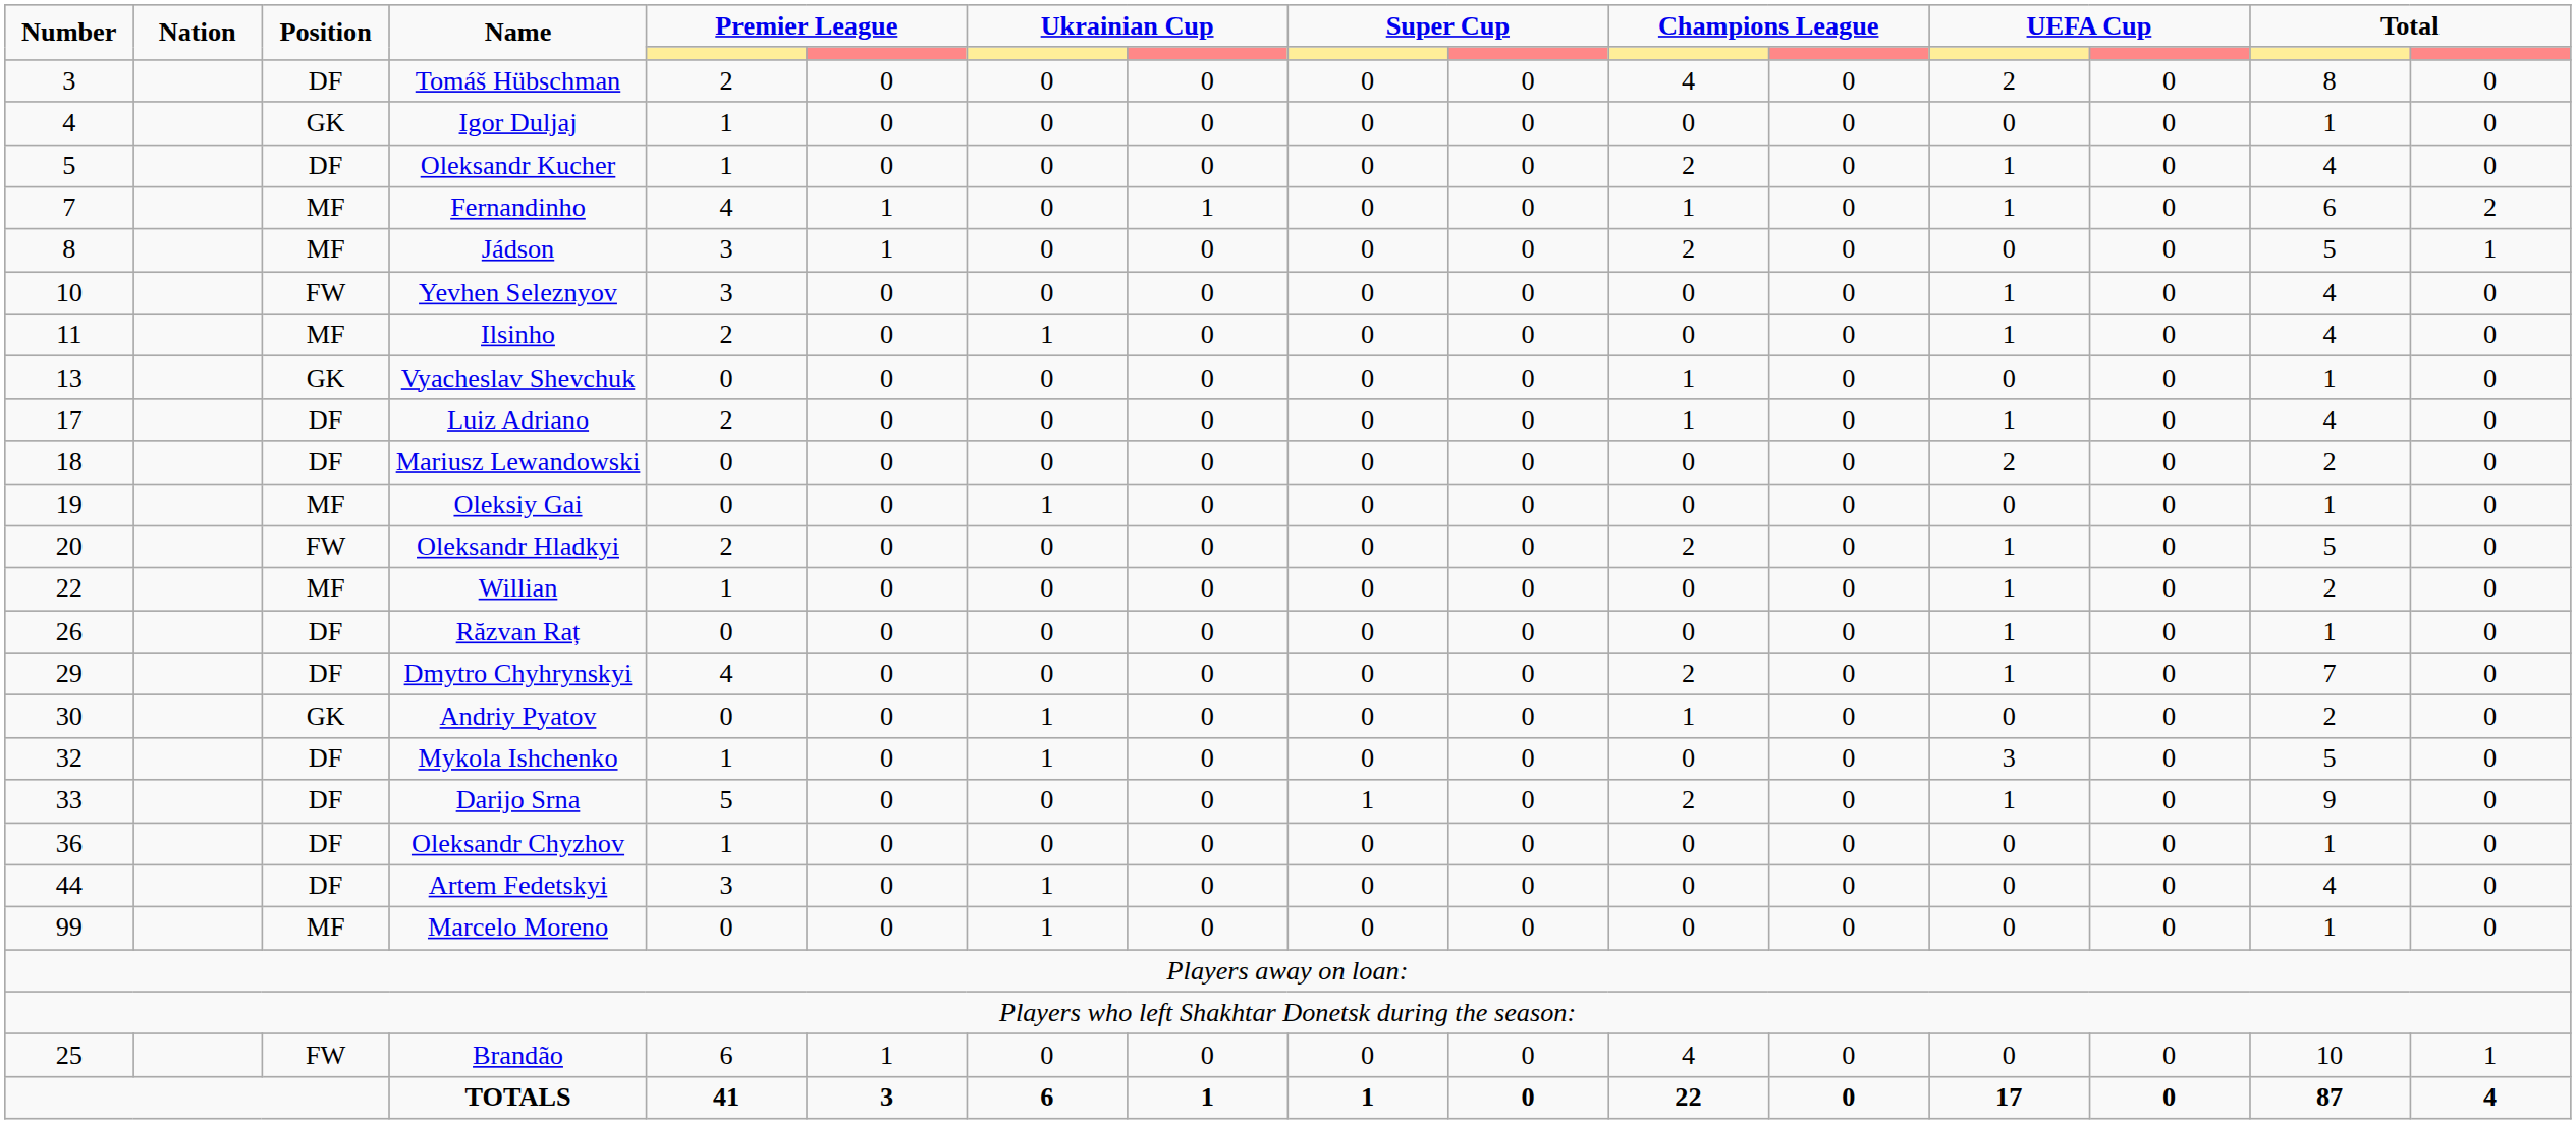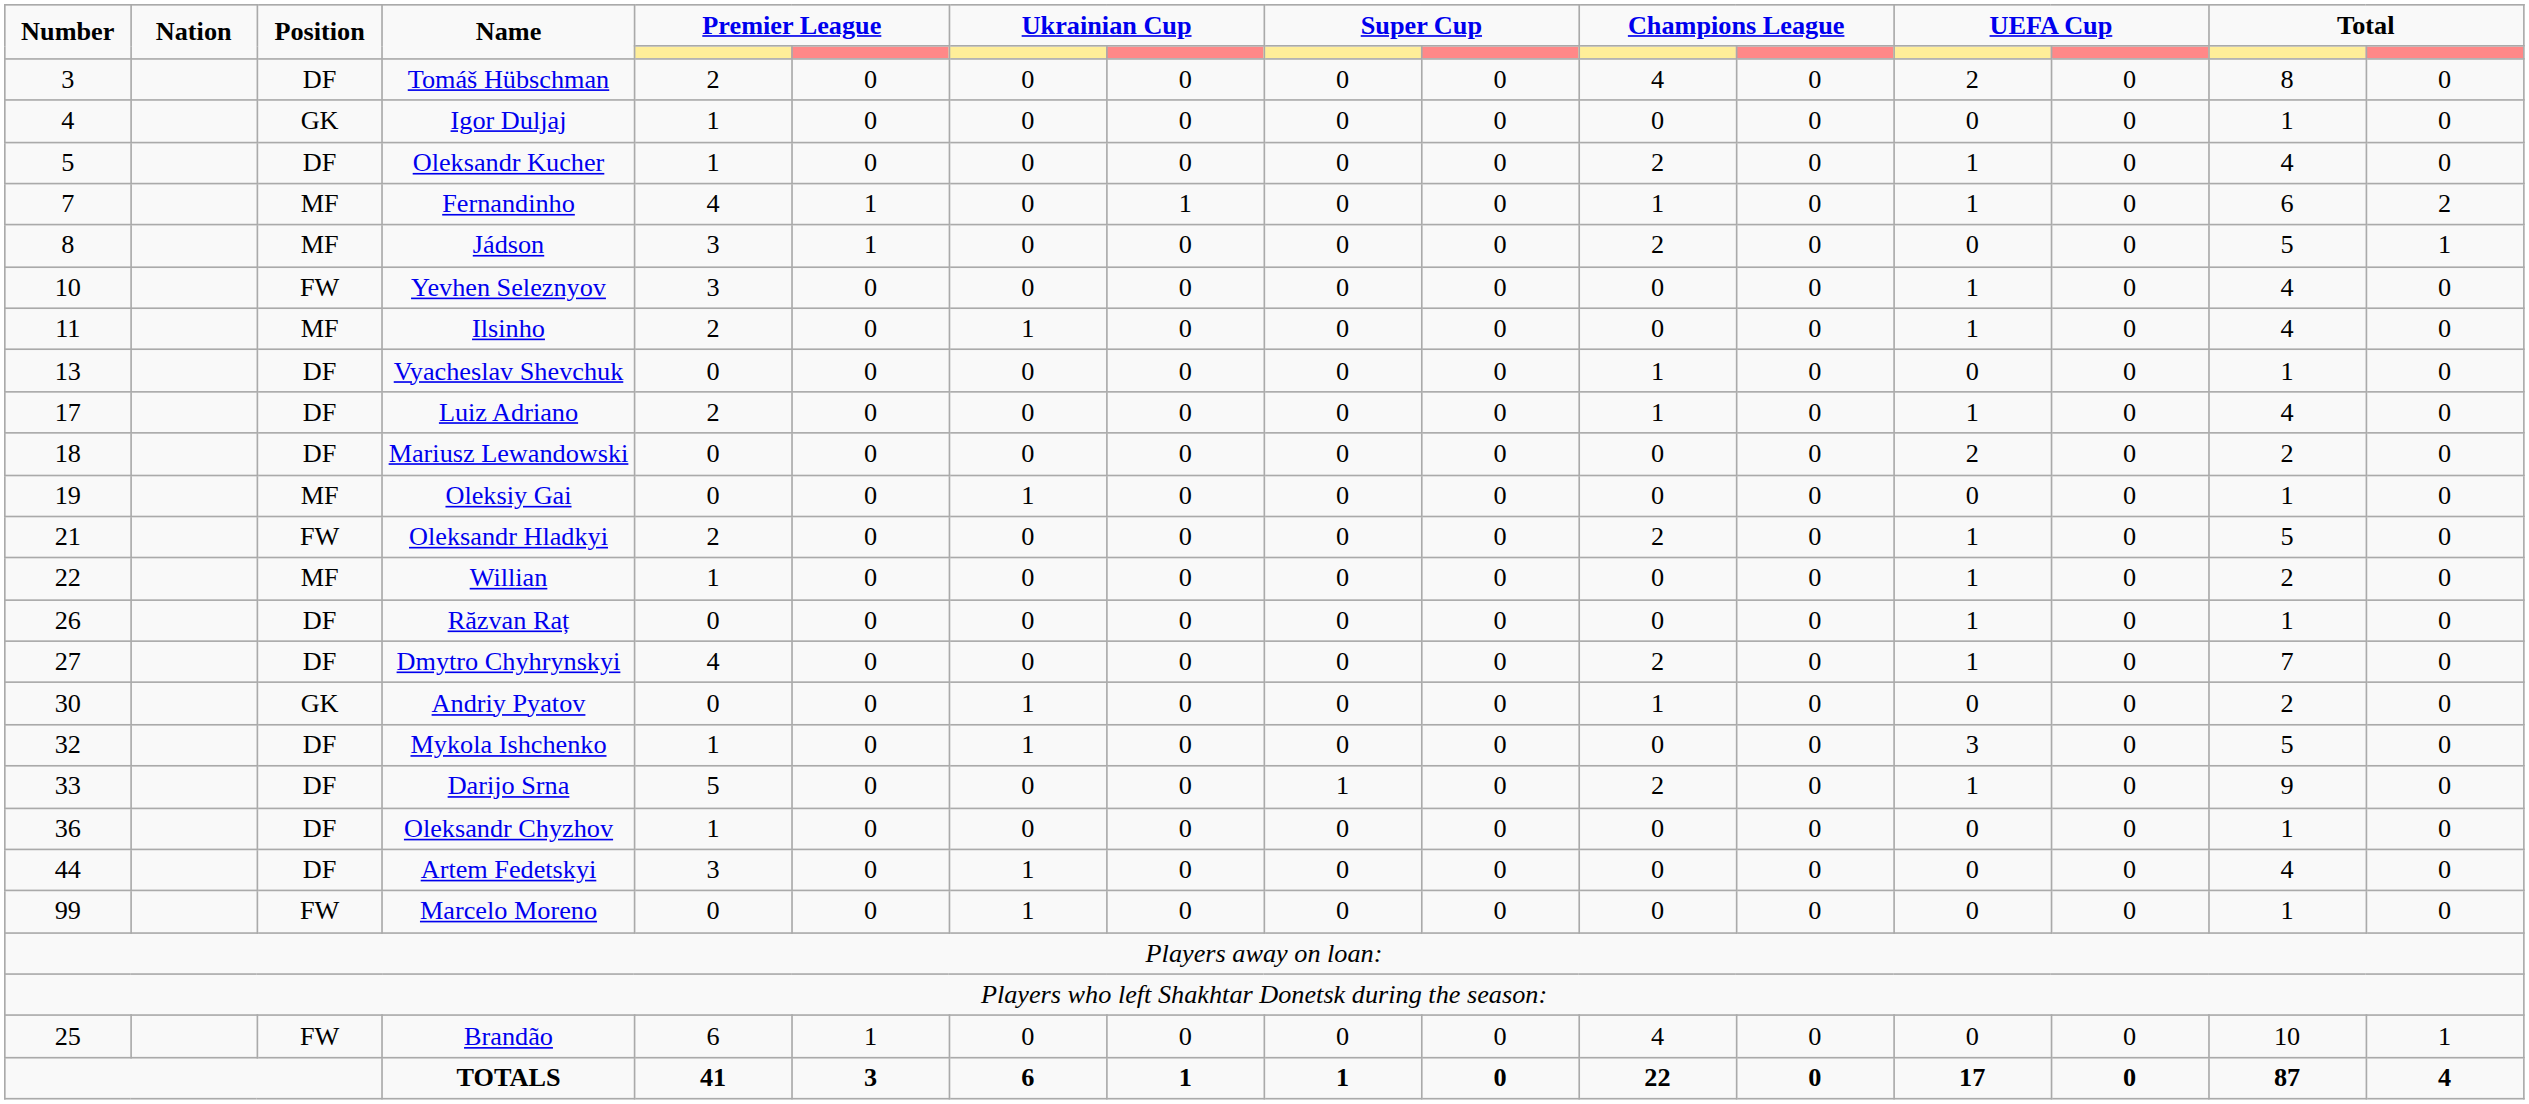 <table class="wikitable" style="font-size: 100%; text-align: center;">
 <tr>
 <td rowspan="2" width="5%" align="center"><strong>Number</strong></td>
 <td rowspan="2" width="5%" align="center"><strong>Nation</strong></td>
 <td rowspan="2" width="5%" align="center"><strong>Position</strong></td>
 <td rowspan="2" width="10%" align="center"><strong>Name</strong></td>
 <td colspan="2" align="center"><strong><a href='#'>Premier League</a></strong></td>
 <td colspan="2" align="center"><strong><a href='#'>Ukrainian Cup</a></strong></td>
 <td colspan="2" align="center"><strong><a href='#'>Super Cup</a></strong></td>
 <td colspan="2" align="center"><strong><a href='#'>Champions League</a></strong></td>
 <td colspan="2" align="center"><strong><a href='#'>UEFA Cup</a></strong></td>
 <td colspan="2" align="center"><strong>Total</strong></td>
 </tr>
 <tr>
 <th width=60 style="background: #FFEE99"></th>
 <th width=60 style="background: #FF8888"></th>
 <th width=60 style="background: #FFEE99"></th>
 <th width=60 style="background: #FF8888"></th>
 <th width=60 style="background: #FFEE99"></th>
 <th width=60 style="background: #FF8888"></th>
 <th width=60 style="background: #FFEE99"></th>
 <th width=60 style="background: #FF8888"></th>
 <th width=60 style="background: #FFEE99"></th>
 <th width=60 style="background: #FF8888"></th>
 <th width=60 style="background: #FFEE99"></th>
 <th width=60 style="background: #FF8888"></th>
 </tr>
 <tr>
 <td>3</td>
 <td></td>
 <td>DF</td>
 <td><a href='#'>Tomáš Hübschman</a></td>
 <td>2</td>
 <td>0</td>
 <td>0</td>
 <td>0</td>
 <td>0</td>
 <td>0</td>
 <td>4</td>
 <td>0</td>
 <td>2</td>
 <td>0</td>
 <td>8</td>
 <td>0</td>
 </tr>
 <tr>
 <td>4</td>
 <td></td>
 <td>GK</td>
 <td><a href='#'>Igor Duljaj</a></td>
 <td>1</td>
 <td>0</td>
 <td>0</td>
 <td>0</td>
 <td>0</td>
 <td>0</td>
 <td>0</td>
 <td>0</td>
 <td>0</td>
 <td>0</td>
 <td>1</td>
 <td>0</td>
 </tr>
 <tr>
 <td>5</td>
 <td></td>
 <td>DF</td>
 <td><a href='#'>Oleksandr Kucher</a></td>
 <td>1</td>
 <td>0</td>
 <td>0</td>
 <td>0</td>
 <td>0</td>
 <td>0</td>
 <td>2</td>
 <td>0</td>
 <td>1</td>
 <td>0</td>
 <td>4</td>
 <td>0</td>
 </tr>
 <tr>
 <td>7</td>
 <td></td>
 <td>MF</td>
 <td><a href='#'>Fernandinho</a></td>
 <td>4</td>
 <td>1</td>
 <td>0</td>
 <td>1</td>
 <td>0</td>
 <td>0</td>
 <td>1</td>
 <td>0</td>
 <td>1</td>
 <td>0</td>
 <td>6</td>
 <td>2</td>
 </tr>
 <tr>
 <td>8</td>
 <td></td>
 <td>MF</td>
 <td><a href='#'>Jádson</a></td>
 <td>3</td>
 <td>1</td>
 <td>0</td>
 <td>0</td>
 <td>0</td>
 <td>0</td>
 <td>2</td>
 <td>0</td>
 <td>0</td>
 <td>0</td>
 <td>5</td>
 <td>1</td>
 </tr>
 <tr>
 <td>10</td>
 <td></td>
 <td>FW</td>
 <td><a href='#'>Yevhen Seleznyov</a></td>
 <td>3</td>
 <td>0</td>
 <td>0</td>
 <td>0</td>
 <td>0</td>
 <td>0</td>
 <td>0</td>
 <td>0</td>
 <td>1</td>
 <td>0</td>
 <td>4</td>
 <td>0</td>
 </tr>
 <tr>
 <td>11</td>
 <td></td>
 <td>MF</td>
 <td><a href='#'>Ilsinho</a></td>
 <td>2</td>
 <td>0</td>
 <td>1</td>
 <td>0</td>
 <td>0</td>
 <td>0</td>
 <td>0</td>
 <td>0</td>
 <td>1</td>
 <td>0</td>
 <td>4</td>
 <td>0</td>
 </tr>
 <tr>
 <td>13</td>
 <td></td>
-<td>GK</td>
+<td>DF</td>
 <td><a href='#'>Vyacheslav Shevchuk</a></td>
 <td>0</td>
 <td>0</td>
 <td>0</td>
 <td>0</td>
 <td>0</td>
 <td>0</td>
 <td>1</td>
 <td>0</td>
 <td>0</td>
 <td>0</td>
 <td>1</td>
 <td>0</td>
 </tr>
 <tr>
 <td>17</td>
 <td></td>
 <td>DF</td>
 <td><a href='#'>Luiz Adriano</a></td>
 <td>2</td>
 <td>0</td>
 <td>0</td>
 <td>0</td>
 <td>0</td>
 <td>0</td>
 <td>1</td>
 <td>0</td>
 <td>1</td>
 <td>0</td>
 <td>4</td>
 <td>0</td>
 </tr>
 <tr>
 <td>18</td>
 <td></td>
 <td>DF</td>
 <td><a href='#'>Mariusz Lewandowski</a></td>
 <td>0</td>
 <td>0</td>
 <td>0</td>
 <td>0</td>
 <td>0</td>
 <td>0</td>
 <td>0</td>
 <td>0</td>
 <td>2</td>
 <td>0</td>
 <td>2</td>
 <td>0</td>
 </tr>
 <tr>
 <td>19</td>
 <td></td>
 <td>MF</td>
 <td><a href='#'>Oleksiy Gai</a></td>
 <td>0</td>
 <td>0</td>
 <td>1</td>
 <td>0</td>
 <td>0</td>
 <td>0</td>
 <td>0</td>
 <td>0</td>
 <td>0</td>
 <td>0</td>
 <td>1</td>
 <td>0</td>
 </tr>
 <tr>
-<td>20</td>
+<td>21</td>
 <td></td>
 <td>FW</td>
 <td><a href='#'>Oleksandr Hladkyi</a></td>
 <td>2</td>
 <td>0</td>
 <td>0</td>
 <td>0</td>
 <td>0</td>
 <td>0</td>
 <td>2</td>
 <td>0</td>
 <td>1</td>
 <td>0</td>
 <td>5</td>
 <td>0</td>
 </tr>
 <tr>
 <td>22</td>
 <td></td>
 <td>MF</td>
 <td><a href='#'>Willian</a></td>
 <td>1</td>
 <td>0</td>
 <td>0</td>
 <td>0</td>
 <td>0</td>
 <td>0</td>
 <td>0</td>
 <td>0</td>
 <td>1</td>
 <td>0</td>
 <td>2</td>
 <td>0</td>
 </tr>
 <tr>
 <td>26</td>
 <td></td>
 <td>DF</td>
 <td><a href='#'>Răzvan Raț</a></td>
 <td>0</td>
 <td>0</td>
 <td>0</td>
 <td>0</td>
 <td>0</td>
 <td>0</td>
 <td>0</td>
 <td>0</td>
 <td>1</td>
 <td>0</td>
 <td>1</td>
 <td>0</td>
 </tr>
 <tr>
-<td>29</td>
+<td>27</td>
 <td></td>
 <td>DF</td>
 <td><a href='#'>Dmytro Chyhrynskyi</a></td>
 <td>4</td>
 <td>0</td>
 <td>0</td>
 <td>0</td>
 <td>0</td>
 <td>0</td>
 <td>2</td>
 <td>0</td>
 <td>1</td>
 <td>0</td>
 <td>7</td>
 <td>0</td>
 </tr>
 <tr>
 <td>30</td>
 <td></td>
 <td>GK</td>
 <td><a href='#'>Andriy Pyatov</a></td>
 <td>0</td>
 <td>0</td>
 <td>1</td>
 <td>0</td>
 <td>0</td>
 <td>0</td>
 <td>1</td>
 <td>0</td>
 <td>0</td>
 <td>0</td>
 <td>2</td>
 <td>0</td>
 </tr>
 <tr>
 <td>32</td>
 <td></td>
 <td>DF</td>
 <td><a href='#'>Mykola Ishchenko</a></td>
 <td>1</td>
 <td>0</td>
 <td>1</td>
 <td>0</td>
 <td>0</td>
 <td>0</td>
 <td>0</td>
 <td>0</td>
 <td>3</td>
 <td>0</td>
 <td>5</td>
 <td>0</td>
 </tr>
 <tr>
 <td>33</td>
 <td></td>
 <td>DF</td>
 <td><a href='#'>Darijo Srna</a></td>
 <td>5</td>
 <td>0</td>
 <td>0</td>
 <td>0</td>
 <td>1</td>
 <td>0</td>
 <td>2</td>
 <td>0</td>
 <td>1</td>
 <td>0</td>
 <td>9</td>
 <td>0</td>
 </tr>
 <tr>
 <td>36</td>
 <td></td>
 <td>DF</td>
 <td><a href='#'>Oleksandr Chyzhov</a></td>
 <td>1</td>
 <td>0</td>
 <td>0</td>
 <td>0</td>
 <td>0</td>
 <td>0</td>
 <td>0</td>
 <td>0</td>
 <td>0</td>
 <td>0</td>
 <td>1</td>
 <td>0</td>
 </tr>
 <tr>
 <td>44</td>
 <td></td>
 <td>DF</td>
 <td><a href='#'>Artem Fedetskyi</a></td>
 <td>3</td>
 <td>0</td>
 <td>1</td>
 <td>0</td>
 <td>0</td>
 <td>0</td>
 <td>0</td>
 <td>0</td>
 <td>0</td>
 <td>0</td>
 <td>4</td>
 <td>0</td>
 </tr>
 <tr>
 <td>99</td>
 <td></td>
-<td>MF</td>
+<td>FW</td>
 <td><a href='#'>Marcelo Moreno</a></td>
 <td>0</td>
 <td>0</td>
 <td>1</td>
 <td>0</td>
 <td>0</td>
 <td>0</td>
 <td>0</td>
 <td>0</td>
 <td>0</td>
 <td>0</td>
 <td>1</td>
 <td>0</td>
 </tr>
 <tr>
 <td colspan="16"><em>Players away on loan:</em></td>
 </tr>
 <tr>
 <td colspan="16"><em>Players who left Shakhtar Donetsk during the season:</em></td>
 </tr>
 <tr>
 <td>25</td>
 <td></td>
 <td>FW</td>
 <td><a href='#'>Brandão</a></td>
 <td>6</td>
 <td>1</td>
 <td>0</td>
 <td>0</td>
 <td>0</td>
 <td>0</td>
 <td>4</td>
 <td>0</td>
 <td>0</td>
 <td>0</td>
 <td>10</td>
 <td>1</td>
 </tr>
 <tr>
 <td colspan="3"></td>
 <td><strong>TOTALS</strong></td>
 <td><strong>41</strong></td>
 <td><strong>3</strong></td>
 <td><strong>6</strong></td>
 <td><strong>1</strong></td>
 <td><strong>1</strong></td>
 <td><strong>0</strong></td>
 <td><strong>22</strong></td>
 <td><strong>0</strong></td>
 <td><strong>17</strong></td>
 <td><strong>0</strong></td>
 <td><strong>87</strong></td>
 <td><strong>4</strong></td>
 </tr>
 </table>
